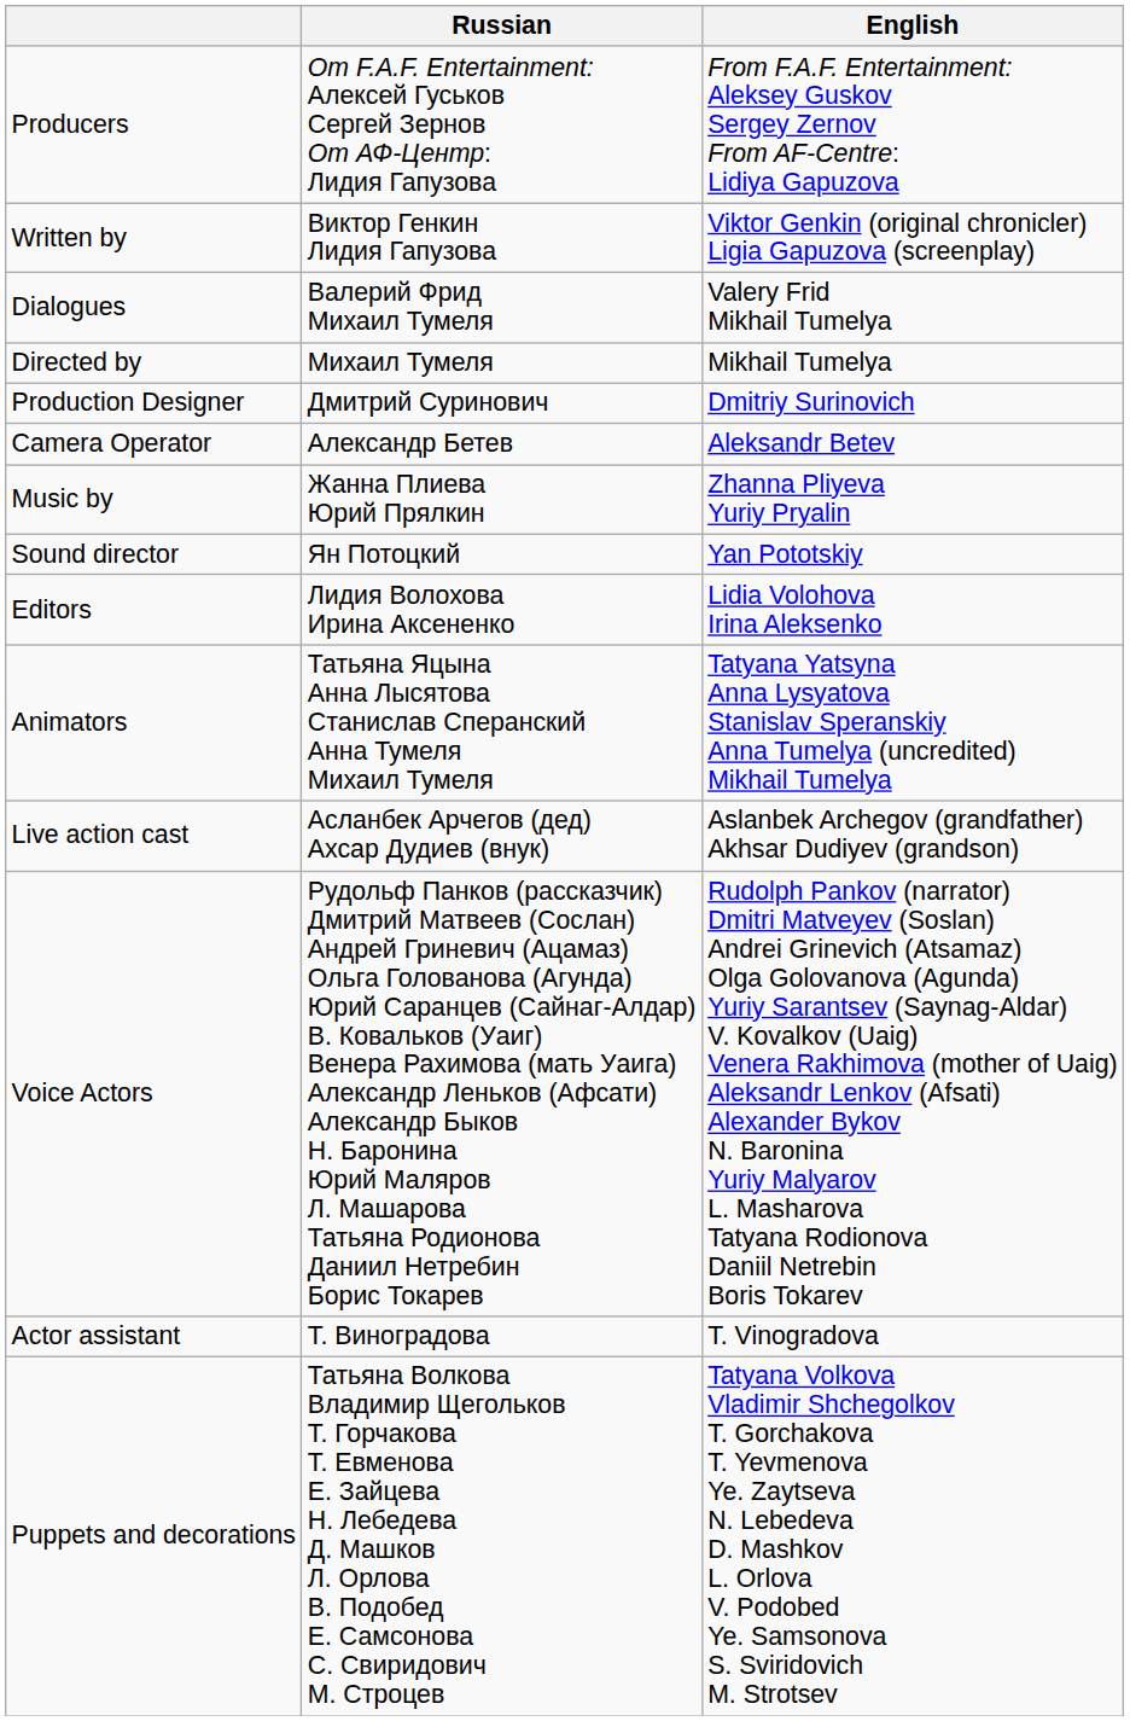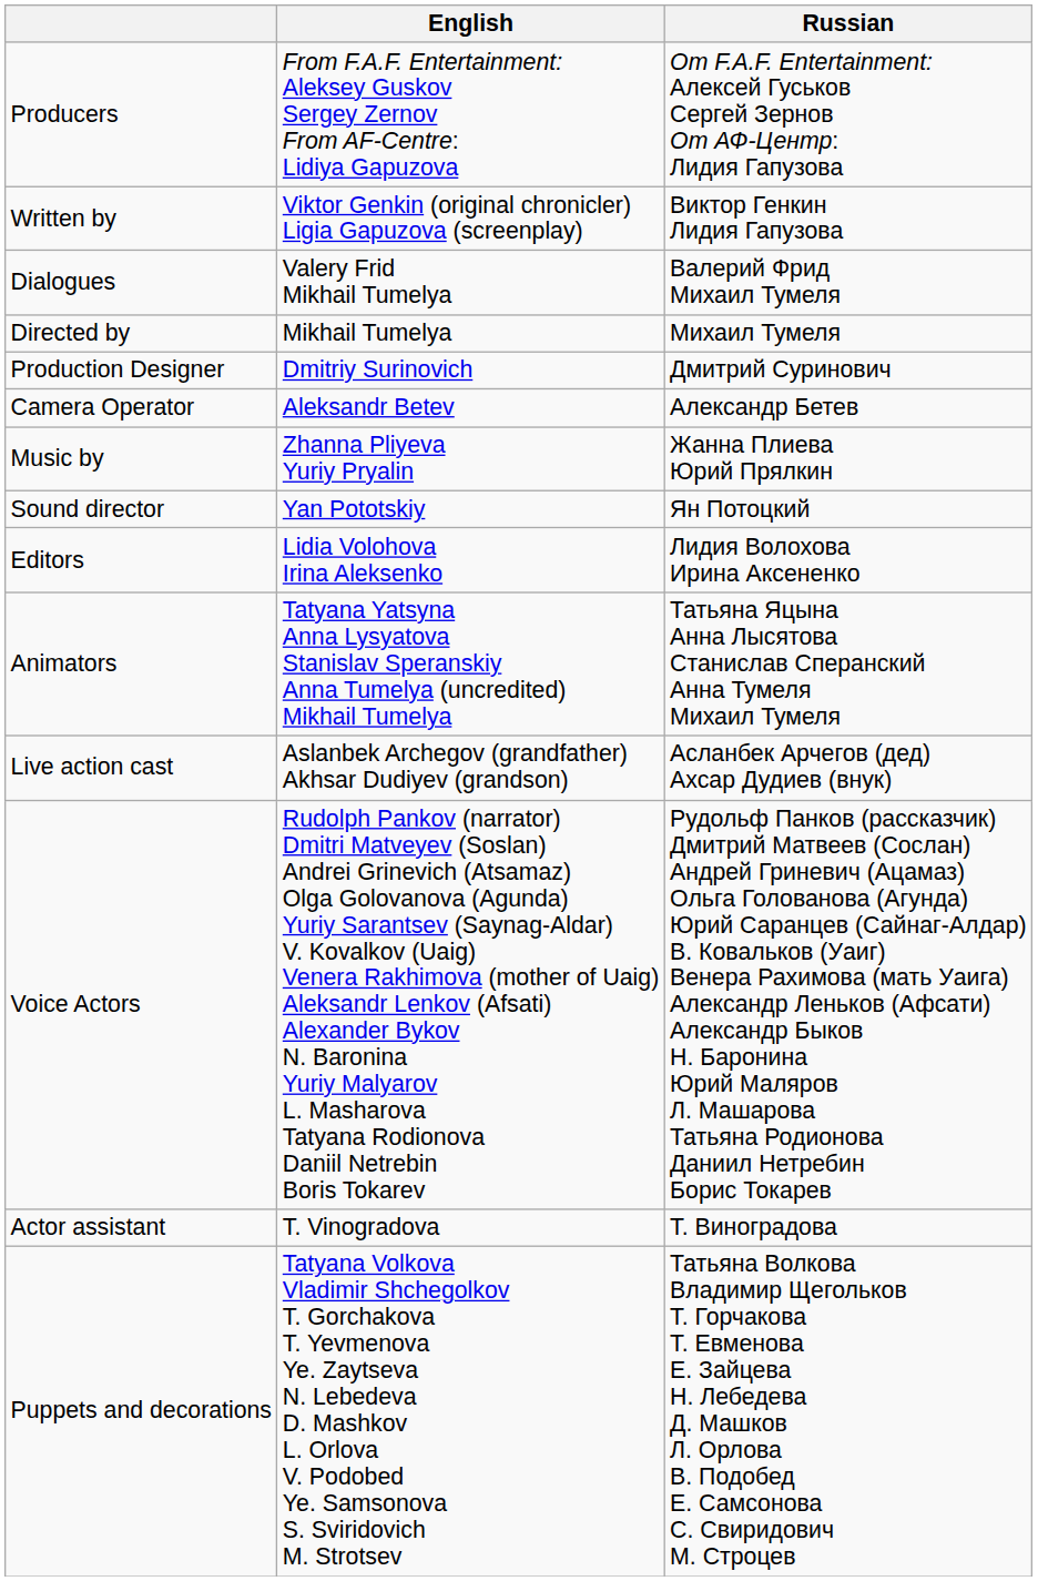 <table class="wikitable">
 <tr>
 <th></th>
+<th>English</th>
 <th>Russian</th>
-<th>English</th>
 </tr>
 <tr>
 <td>Producers</td>
+<td><em>From F.A.F. Entertainment:</em><br><a href='#'>Aleksey Guskov</a><br><a href='#'>Sergey Zernov</a><br><em>From AF-Centre</em>:<br><a href='#'>Lidiya Gapuzova</a></td>
 <td><em>От F.A.F. Entertainment:</em><br>Алексей Гуськов<br>Сергей Зернов<br><em>От АФ-Центр</em>:<br>Лидия Гапузова</td>
-<td><em>From F.A.F. Entertainment:</em><br><a href='#'>Aleksey Guskov</a><br><a href='#'>Sergey Zernov</a><br><em>From AF-Centre</em>:<br><a href='#'>Lidiya Gapuzova</a></td>
 </tr>
 <tr>
 <td>Written by</td>
+<td><a href='#'>Viktor Genkin</a> (original chronicler)<br><a href='#'>Ligia Gapuzova</a> (screenplay)</td>
 <td>Виктор Генкин<br>Лидия Гапузова</td>
-<td><a href='#'>Viktor Genkin</a> (original chronicler)<br><a href='#'>Ligia Gapuzova</a> (screenplay)</td>
 </tr>
 <tr>
 <td>Dialogues</td>
+<td>Valery Frid<br>Mikhail Tumelya</td>
 <td>Валерий Фрид<br>Михаил Тумеля</td>
-<td>Valery Frid<br>Mikhail Tumelya</td>
 </tr>
 <tr>
 <td>Directed by</td>
+<td>Mikhail Tumelya</td>
 <td>Михаил Тумеля</td>
-<td>Mikhail Tumelya</td>
 </tr>
 <tr>
 <td>Production Designer</td>
+<td><a href='#'>Dmitriy Surinovich</a></td>
 <td>Дмитрий Суринович</td>
-<td><a href='#'>Dmitriy Surinovich</a></td>
 </tr>
 <tr>
 <td>Camera Operator</td>
+<td><a href='#'>Aleksandr Betev</a></td>
 <td>Александр Бетев</td>
-<td><a href='#'>Aleksandr Betev</a></td>
 </tr>
 <tr>
 <td>Music by</td>
+<td><a href='#'>Zhanna Pliyeva</a><br><a href='#'>Yuriy Pryalin</a></td>
 <td>Жанна Плиева<br>Юрий Прялкин</td>
-<td><a href='#'>Zhanna Pliyeva</a><br><a href='#'>Yuriy Pryalin</a></td>
 </tr>
 <tr>
 <td>Sound director</td>
+<td><a href='#'>Yan Pototskiy</a></td>
 <td>Ян Потоцкий</td>
-<td><a href='#'>Yan Pototskiy</a></td>
 </tr>
 <tr>
 <td>Editors</td>
+<td><a href='#'>Lidia Volohova</a><br><a href='#'>Irina Aleksenko</a></td>
 <td>Лидия Волохова<br>Ирина Аксененко</td>
-<td><a href='#'>Lidia Volohova</a><br><a href='#'>Irina Aleksenko</a></td>
 </tr>
 <tr>
 <td>Animators</td>
+<td><a href='#'>Tatyana Yatsyna</a><br><a href='#'>Anna Lysyatova</a><br><a href='#'>Stanislav Speranskiy</a><br><a href='#'>Anna Tumelya</a> (uncredited)<br><a href='#'>Mikhail Tumelya</a></td>
 <td>Татьяна Яцына<br>Анна Лысятова<br>Станислав Сперанский<br>Анна Тумеля<br>Михаил Тумеля</td>
-<td><a href='#'>Tatyana Yatsyna</a><br><a href='#'>Anna Lysyatova</a><br><a href='#'>Stanislav Speranskiy</a><br><a href='#'>Anna Tumelya</a> (uncredited)<br><a href='#'>Mikhail Tumelya</a></td>
 </tr>
 <tr>
 <td>Live action cast</td>
+<td>Aslanbek Archegov (grandfather)<br>Akhsar Dudiyev (grandson)</td>
 <td>Асланбек Арчегов (дед)<br>Ахсар Дудиев (внук)</td>
-<td>Aslanbek Archegov (grandfather)<br>Akhsar Dudiyev (grandson)</td>
 </tr>
 <tr>
 <td>Voice Actors</td>
+<td><a href='#'>Rudolph Pankov</a> (narrator)<br><a href='#'>Dmitri Matveyev</a> (Soslan)<br>Andrei Grinevich (Atsamaz)<br>Olga Golovanova (Agunda)<br><a href='#'>Yuriy Sarantsev</a> (Saynag-Aldar)<br>V. Kovalkov (Uaig)<br><a href='#'>Venera Rakhimova</a> (mother of Uaig)<br><a href='#'>Aleksandr Lenkov</a> (Afsati)<br><a href='#'>Alexander Bykov</a><br>N. Baronina<br><a href='#'>Yuriy Malyarov</a><br>L. Masharova<br>Tatyana Rodionova<br>Daniil Netrebin<br>Boris Tokarev</td>
 <td>Рудольф Панков (рассказчик)<br>Дмитрий Матвеев (Сослан)<br>Андрей Гриневич (Ацамаз)<br>Ольга Голованова (Агунда)<br>Юрий Саранцев (Сайнаг-Алдар)<br>В. Ковальков (Уаиг)<br>Венера Рахимова (мать Уаига)<br>Александр Леньков (Афсати)<br>Александр Быков<br>Н. Баронина<br>Юрий Маляров<br>Л. Машарова<br>Татьяна Родионова<br>Даниил Нетребин<br>Борис Токарев</td>
-<td><a href='#'>Rudolph Pankov</a> (narrator)<br><a href='#'>Dmitri Matveyev</a> (Soslan)<br>Andrei Grinevich (Atsamaz)<br>Olga Golovanova (Agunda)<br><a href='#'>Yuriy Sarantsev</a> (Saynag-Aldar)<br>V. Kovalkov (Uaig)<br><a href='#'>Venera Rakhimova</a> (mother of Uaig)<br><a href='#'>Aleksandr Lenkov</a> (Afsati)<br><a href='#'>Alexander Bykov</a><br>N. Baronina<br><a href='#'>Yuriy Malyarov</a><br>L. Masharova<br>Tatyana Rodionova<br>Daniil Netrebin<br>Boris Tokarev</td>
 </tr>
 <tr>
 <td>Actor assistant</td>
+<td>T. Vinogradova</td>
 <td>Т. Виноградова</td>
-<td>T. Vinogradova</td>
 </tr>
 <tr>
 <td>Puppets and decorations</td>
+<td><a href='#'>Tatyana Volkova</a><br><a href='#'>Vladimir Shchegolkov</a><br>T. Gorchakova<br>T. Yevmenova<br>Ye. Zaytseva<br>N. Lebedeva<br>D. Mashkov<br>L. Orlova<br>V. Podobed<br>Ye. Samsonova<br>S. Sviridovich<br>M. Strotsev</td>
 <td>Татьяна Волкова<br>Владимир Щегольков<br>Т. Горчакова<br>Т. Евменова<br>Е. Зайцева<br>Н. Лебедева<br>Д. Машков<br>Л. Орлова<br>В. Подобед<br>Е. Самсонова<br>С. Свиридович<br>М. Строцев</td>
-<td><a href='#'>Tatyana Volkova</a><br><a href='#'>Vladimir Shchegolkov</a><br>T. Gorchakova<br>T. Yevmenova<br>Ye. Zaytseva<br>N. Lebedeva<br>D. Mashkov<br>L. Orlova<br>V. Podobed<br>Ye. Samsonova<br>S. Sviridovich<br>M. Strotsev</td>
 </tr>
 </table>
